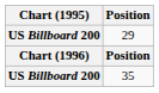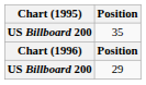 <table class="wikitable plainrowheaders" style="text-align:center">
 <tr>
 <th scope="col">Chart (1995)</th>
 <th scope="col">Position</th>
 </tr>
 <tr>
 <th scope="row">US <em>Billboard</em> 200</th>
-<td>29</td>
+<td>35</td>
 </tr>
 <tr>
 <th scope="col">Chart (1996)</th>
 <th scope="col">Position</th>
 </tr>
 <tr>
 <th scope="row">US <em>Billboard</em> 200</th>
-<td>35</td>
+<td>29</td>
 </tr>
 </table>
